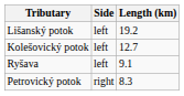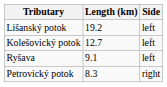 <table class="wikitable">
 <tr>
 <th>Tributary</th>
+<th>Length (km)</th>
 <th>Side</th>
-<th>Length (km)</th>
 </tr>
 <tr>
 <td>Lišanský potok</td>
+<td>19.2</td>
 <td>left</td>
-<td>19.2</td>
 </tr>
 <tr>
 <td>Kolešovický potok</td>
+<td>12.7</td>
 <td>left</td>
-<td>12.7</td>
 </tr>
 <tr>
 <td>Ryšava</td>
+<td>9.1</td>
 <td>left</td>
-<td>9.1</td>
 </tr>
 <tr>
 <td>Petrovický potok</td>
+<td>8.3</td>
 <td>right</td>
-<td>8.3</td>
 </tr>
 </table>
